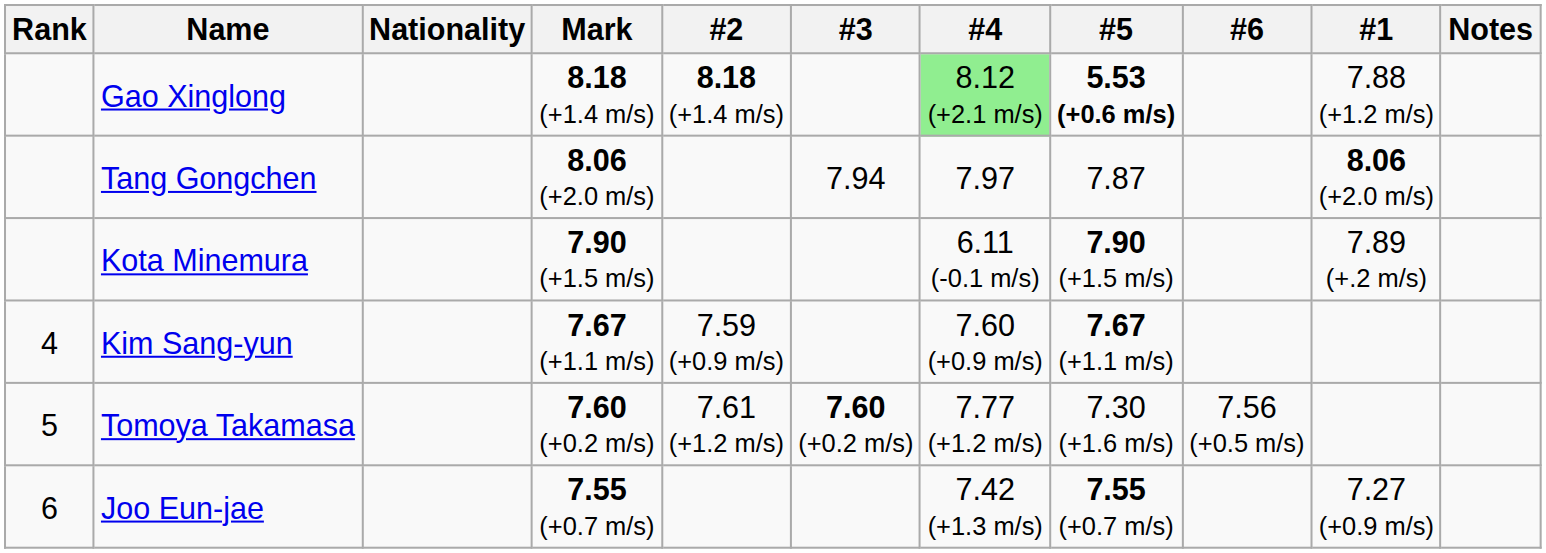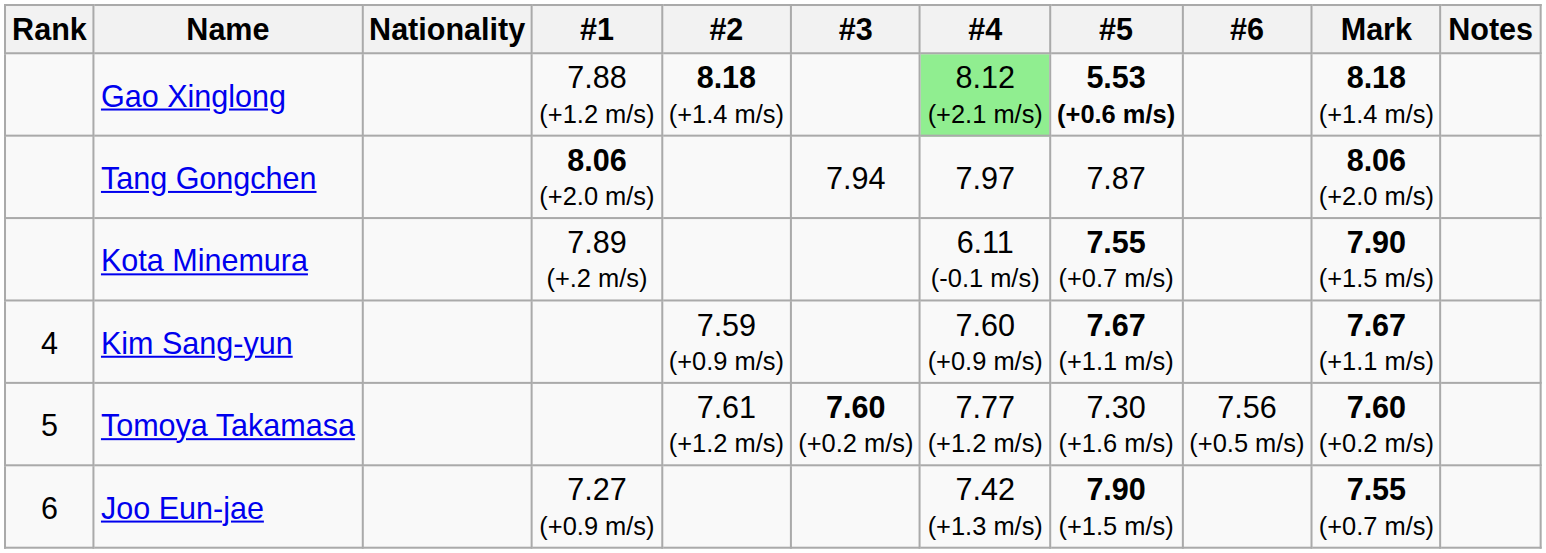 <table class="wikitable sortable" style="text-align:center;font-size:95%">
 <tr>
 <th>Rank</th>
 <th>Name</th>
 <th>Nationality</th>
-<th>Mark</th>
+<th>#1</th>
 <th>#2</th>
 <th>#3</th>
 <th>#4</th>
 <th>#5</th>
 <th>#6</th>
-<th>#1</th>
+<th>Mark</th>
 <th>Notes</th>
 </tr>
 <tr>
 <td></td>
 <td align=left><a href='#'>Gao Xinglong</a></td>
 <td align=left></td>
-<td><strong>8.18</strong><br> <small>(+1.4 m/s)</small></td>
+<td>7.88<br> <small>(+1.2 m/s)</small></td>
 <td><strong>8.18</strong><br> <small>(+1.4 m/s)</small></td>
 <td></td>
 <td style="background: lightgreen;">8.12<br> <small>(+2.1 m/s)</small></td>
 <td><strong>5.53<br> <small>(+0.6 m/s)</small></strong></td>
 <td></td>
-<td>7.88<br> <small>(+1.2 m/s)</small></td>
+<td><strong>8.18</strong><br> <small>(+1.4 m/s)</small></td>
 <td></td>
 </tr>
 <tr>
 <td></td>
 <td align=left><a href='#'>Tang Gongchen</a></td>
 <td align=left></td>
 <td><strong>8.06</strong><br> <small>(+2.0 m/s)</small></td>
 <td></td>
 <td>7.94</td>
 <td>7.97</td>
 <td>7.87</td>
 <td></td>
 <td><strong>8.06</strong><br> <small>(+2.0 m/s)</small></td>
 <td></td>
 </tr>
 <tr>
 <td></td>
 <td align=left><a href='#'>Kota Minemura</a></td>
 <td align=left></td>
-<td><strong>7.90</strong><br> <small>(+1.5 m/s)</small></td>
+<td>7.89<br> <small>(+.2 m/s)</small></td>
 <td></td>
 <td></td>
 <td>6.11<br> <small>(-0.1 m/s)</small></td>
+<td><strong>7.55</strong><br> <small>(+0.7 m/s)</small></td>
+<td></td>
 <td><strong>7.90</strong><br> <small>(+1.5 m/s)</small></td>
-<td></td>
-<td>7.89<br> <small>(+.2 m/s)</small></td>
 <td></td>
 </tr>
 <tr>
 <td>4</td>
 <td align=left><a href='#'>Kim Sang-yun</a></td>
 <td align=left></td>
-<td><strong>7.67</strong><br> <small>(+1.1 m/s)</small></td>
+<td></td>
 <td>7.59<br> <small>(+0.9 m/s)</small></td>
 <td></td>
 <td>7.60<br> <small>(+0.9 m/s)</small></td>
 <td><strong>7.67</strong><br> <small>(+1.1 m/s)</small></td>
 <td></td>
-<td></td>
+<td><strong>7.67</strong><br> <small>(+1.1 m/s)</small></td>
 <td></td>
 </tr>
 <tr>
 <td>5</td>
 <td align=left><a href='#'>Tomoya Takamasa</a></td>
 <td align=left></td>
-<td><strong>7.60</strong><br> <small>(+0.2 m/s)</small></td>
+<td></td>
 <td>7.61<br> <small>(+1.2 m/s)</small></td>
 <td><strong>7.60</strong><br> <small>(+0.2 m/s)</small></td>
 <td>7.77<br> <small>(+1.2 m/s)</small></td>
 <td>7.30<br> <small>(+1.6 m/s)</small></td>
 <td>7.56<br> <small>(+0.5 m/s)</small></td>
-<td></td>
+<td><strong>7.60</strong><br> <small>(+0.2 m/s)</small></td>
 <td></td>
 </tr>
 <tr>
 <td>6</td>
 <td align=left><a href='#'>Joo Eun-jae</a></td>
 <td align=left></td>
-<td><strong>7.55</strong><br> <small>(+0.7 m/s)</small></td>
+<td>7.27<br> <small>(+0.9 m/s)</small></td>
 <td></td>
 <td></td>
 <td>7.42<br> <small>(+1.3 m/s)</small></td>
+<td><strong>7.90</strong><br> <small>(+1.5 m/s)</small></td>
+<td></td>
 <td><strong>7.55</strong><br> <small>(+0.7 m/s)</small></td>
-<td></td>
-<td>7.27<br> <small>(+0.9 m/s)</small></td>
 <td></td>
 </tr>
 </table>
